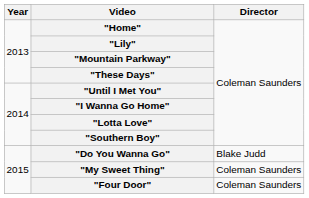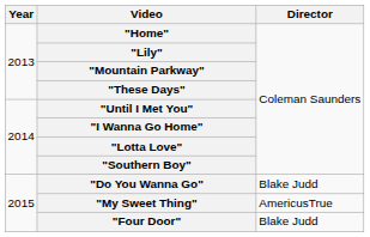 <table class="wikitable plainrowheaders">
 <tr>
 <th>Year</th>
 <th style="width:18em;">Video</th>
 <th>Director</th>
 </tr>
 <tr>
 <td rowspan="4">2013</td>
 <th scope="row">"Home"</th>
 <td rowspan="8">Coleman Saunders</td>
 </tr>
 <tr>
 <th scope="row">"Lily"</th>
 </tr>
 <tr>
 <th scope="row">"Mountain Parkway"</th>
 </tr>
 <tr>
 <th scope="row">"These Days"</th>
 </tr>
 <tr>
 <td rowspan="4">2014</td>
 <th scope="row">"Until I Met You"</th>
 </tr>
 <tr>
 <th scope="row">"I Wanna Go Home"</th>
 </tr>
 <tr>
 <th scope="row">"Lotta Love"</th>
 </tr>
 <tr>
 <th scope="row">"Southern Boy"</th>
 </tr>
 <tr>
 <td rowspan="3">2015</td>
 <th scope="row">"Do You Wanna Go"</th>
 <td>Blake Judd</td>
 </tr>
 <tr>
 <th scope="row">"My Sweet Thing"</th>
-<td>Coleman Saunders</td>
+<td>AmericusTrue</td>
 </tr>
 <tr>
 <th scope="row">"Four Door"</th>
-<td>Coleman Saunders</td>
+<td>Blake Judd</td>
 </tr>
 </table>
